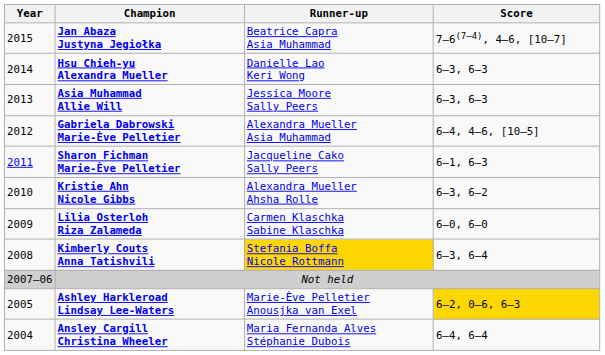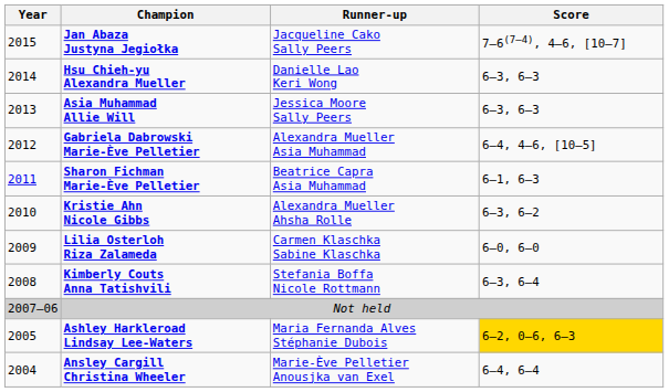 <table class="wikitable" style="font-size:90%">
 <tr>
 <th>Year</th>
 <th width="200">Champion</th>
 <th width="200">Runner-up</th>
 <th width="175">Score</th>
 </tr>
 <tr>
 <td>2015</td>
 <td> <strong><a href='#'>Jan Abaza</a><br> <a href='#'>Justyna Jegiołka</a></strong></td>
-<td> <a href='#'>Beatrice Capra</a><br> <a href='#'>Asia Muhammad</a></td>
+<td> <a href='#'>Jacqueline Cako</a><br> <a href='#'>Sally Peers</a></td>
 <td>7–6<sup>(7–4)</sup>, 4–6, [10–7]</td>
 </tr>
 <tr>
 <td>2014</td>
 <td> <strong><a href='#'>Hsu Chieh-yu</a><br> <a href='#'>Alexandra Mueller</a></strong></td>
 <td> <a href='#'>Danielle Lao</a><br> <a href='#'>Keri Wong</a></td>
 <td>6–3, 6–3</td>
 </tr>
 <tr>
 <td>2013</td>
 <td> <strong><a href='#'>Asia Muhammad</a><br> <a href='#'>Allie Will</a></strong></td>
 <td> <a href='#'>Jessica Moore</a><br> <a href='#'>Sally Peers</a></td>
 <td>6–3, 6–3</td>
 </tr>
 <tr>
 <td>2012</td>
 <td> <strong><a href='#'>Gabriela Dabrowski</a><br> <a href='#'>Marie-Ève Pelletier</a></strong></td>
 <td> <a href='#'>Alexandra Mueller</a><br> <a href='#'>Asia Muhammad</a></td>
 <td>6–4, 4–6, [10–5]</td>
 </tr>
 <tr>
 <td><a href='#'>2011</a></td>
 <td> <strong><a href='#'>Sharon Fichman</a><br> <a href='#'>Marie-Ève Pelletier</a></strong></td>
-<td> <a href='#'>Jacqueline Cako</a><br> <a href='#'>Sally Peers</a></td>
+<td> <a href='#'>Beatrice Capra</a><br> <a href='#'>Asia Muhammad</a></td>
 <td>6–1, 6–3</td>
 </tr>
 <tr>
 <td>2010</td>
 <td> <strong><a href='#'>Kristie Ahn</a><br> <a href='#'>Nicole Gibbs</a></strong></td>
 <td> <a href='#'>Alexandra Mueller</a><br> <a href='#'>Ahsha Rolle</a></td>
 <td>6–3, 6–2</td>
 </tr>
 <tr>
 <td>2009</td>
 <td> <strong><a href='#'>Lilia Osterloh</a><br> <a href='#'>Riza Zalameda</a></strong></td>
 <td> <a href='#'>Carmen Klaschka</a><br> <a href='#'>Sabine Klaschka</a></td>
 <td>6–0, 6–0</td>
 </tr>
 <tr>
 <td>2008</td>
 <td> <strong><a href='#'>Kimberly Couts</a><br> <a href='#'>Anna Tatishvili</a></strong></td>
-<td style="background: gold;"> <a href='#'>Stefania Boffa</a><br> <a href='#'>Nicole Rottmann</a></td>
+<td> <a href='#'>Stefania Boffa</a><br> <a href='#'>Nicole Rottmann</a></td>
 <td>6–3, 6–4</td>
 </tr>
 <tr>
 <td style="background:#cfcfcf">2007–06</td>
 <td colspan=3 align=center style="background:#cfcfcf"><em>Not held</em></td>
 </tr>
 <tr>
 <td>2005</td>
 <td> <strong><a href='#'>Ashley Harkleroad</a><br> <a href='#'>Lindsay Lee-Waters</a></strong></td>
-<td> <a href='#'>Marie-Ève Pelletier</a><br> <a href='#'>Anousjka van Exel</a></td>
+<td> <a href='#'>Maria Fernanda Alves</a><br> <a href='#'>Stéphanie Dubois</a></td>
 <td style="background: gold;">6–2, 0–6, 6–3</td>
 </tr>
 <tr>
 <td>2004</td>
 <td> <strong><a href='#'>Ansley Cargill</a><br> <a href='#'>Christina Wheeler</a></strong></td>
-<td> <a href='#'>Maria Fernanda Alves</a><br> <a href='#'>Stéphanie Dubois</a></td>
+<td> <a href='#'>Marie-Ève Pelletier</a><br> <a href='#'>Anousjka van Exel</a></td>
 <td>6–4, 6–4</td>
 </tr>
 </table>
